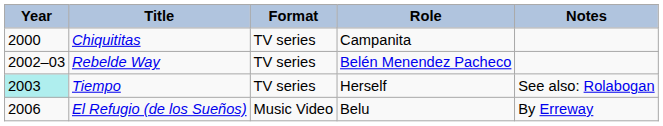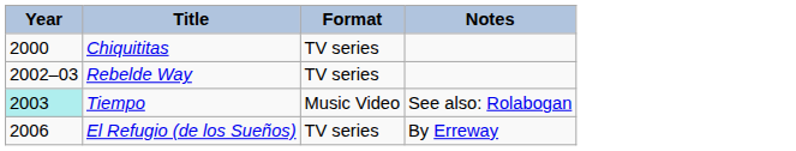 <table class="wikitable" style="font-size:90%;">
 <tr>
 <th style="background:#B0C4DE;">Year</th>
 <th style="background:#B0C4DE;">Title</th>
 <th style="background:#B0C4DE;">Format</th>
-<th style="background:#B0C4DE;">Role</th>
 <th style="background:#B0C4DE;">Notes</th>
 </tr>
 <tr>
 <td>2000</td>
 <td><em><a href='#'>Chiquititas</a></em></td>
 <td>TV series</td>
-<td>Campanita</td>
 <td></td>
 </tr>
 <tr>
 <td>2002–03</td>
 <td><em><a href='#'>Rebelde Way</a></em></td>
 <td>TV series</td>
-<td><a href='#'>Belén Menendez Pacheco</a></td>
 <td></td>
 </tr>
 <tr>
 <td style="background: paleturquoise;">2003</td>
 <td><em><a href='#'>Tiempo</a></em></td>
-<td>TV series</td>
-<td>Herself</td>
+<td>Music Video</td>
 <td>See also: <a href='#'>Rolabogan</a></td>
 </tr>
 <tr>
 <td>2006</td>
 <td><em><a href='#'>El Refugio (de los Sueños)</a></em></td>
-<td>Music Video</td>
-<td>Belu</td>
+<td>TV series</td>
 <td>By <a href='#'>Erreway</a></td>
 </tr>
 </table>
